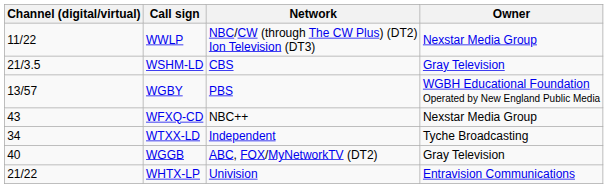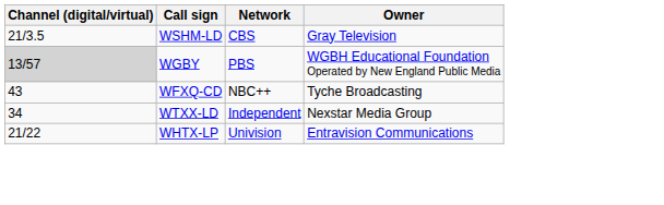 <table class="wikitable">
 <tr>
 <th>Channel (digital/virtual)</th>
 <th>Call sign</th>
 <th>Network</th>
 <th>Owner</th>
 </tr>
 <tr>
-<td>11/22</td>
-<td><a href='#'>WWLP</a></td>
-<td><a href='#'>NBC</a>/<a href='#'>CW</a> (through <a href='#'>The CW Plus</a>) (DT2)<br><a href='#'>Ion Television</a> (DT3)</td>
-<td><a href='#'>Nexstar Media Group</a></td>
-</tr>
-<tr>
 <td>21/3.5</td>
 <td><a href='#'>WSHM-LD</a></td>
 <td><a href='#'>CBS</a></td>
 <td><a href='#'>Gray Television</a></td>
 </tr>
 <tr>
-<td>13/57</td>
+<td style="background: lightgrey;">13/57</td>
 <td><a href='#'>WGBY</a></td>
 <td><a href='#'>PBS</a></td>
 <td><a href='#'>WGBH Educational Foundation</a><br><small>Operated by New England Public Media</small></td>
 </tr>
 <tr>
 <td>43</td>
 <td><a href='#'>WFXQ-CD</a></td>
 <td>NBC++</td>
-<td>Nexstar Media Group</td>
+<td>Tyche Broadcasting</td>
 </tr>
 <tr>
 <td>34</td>
 <td><a href='#'>WTXX-LD</a></td>
 <td><a href='#'>Independent</a></td>
-<td>Tyche Broadcasting</td>
-</tr>
-<tr>
-<td>40</td>
-<td><a href='#'>WGGB</a></td>
-<td><a href='#'>ABC</a>, <a href='#'>FOX</a>/<a href='#'>MyNetworkTV</a> (DT2)</td>
-<td>Gray Television</td>
+<td>Nexstar Media Group</td>
 </tr>
 <tr>
 <td>21/22</td>
 <td><a href='#'>WHTX-LP</a></td>
 <td><a href='#'>Univision</a></td>
 <td><a href='#'>Entravision Communications</a></td>
 </tr>
 </table>
